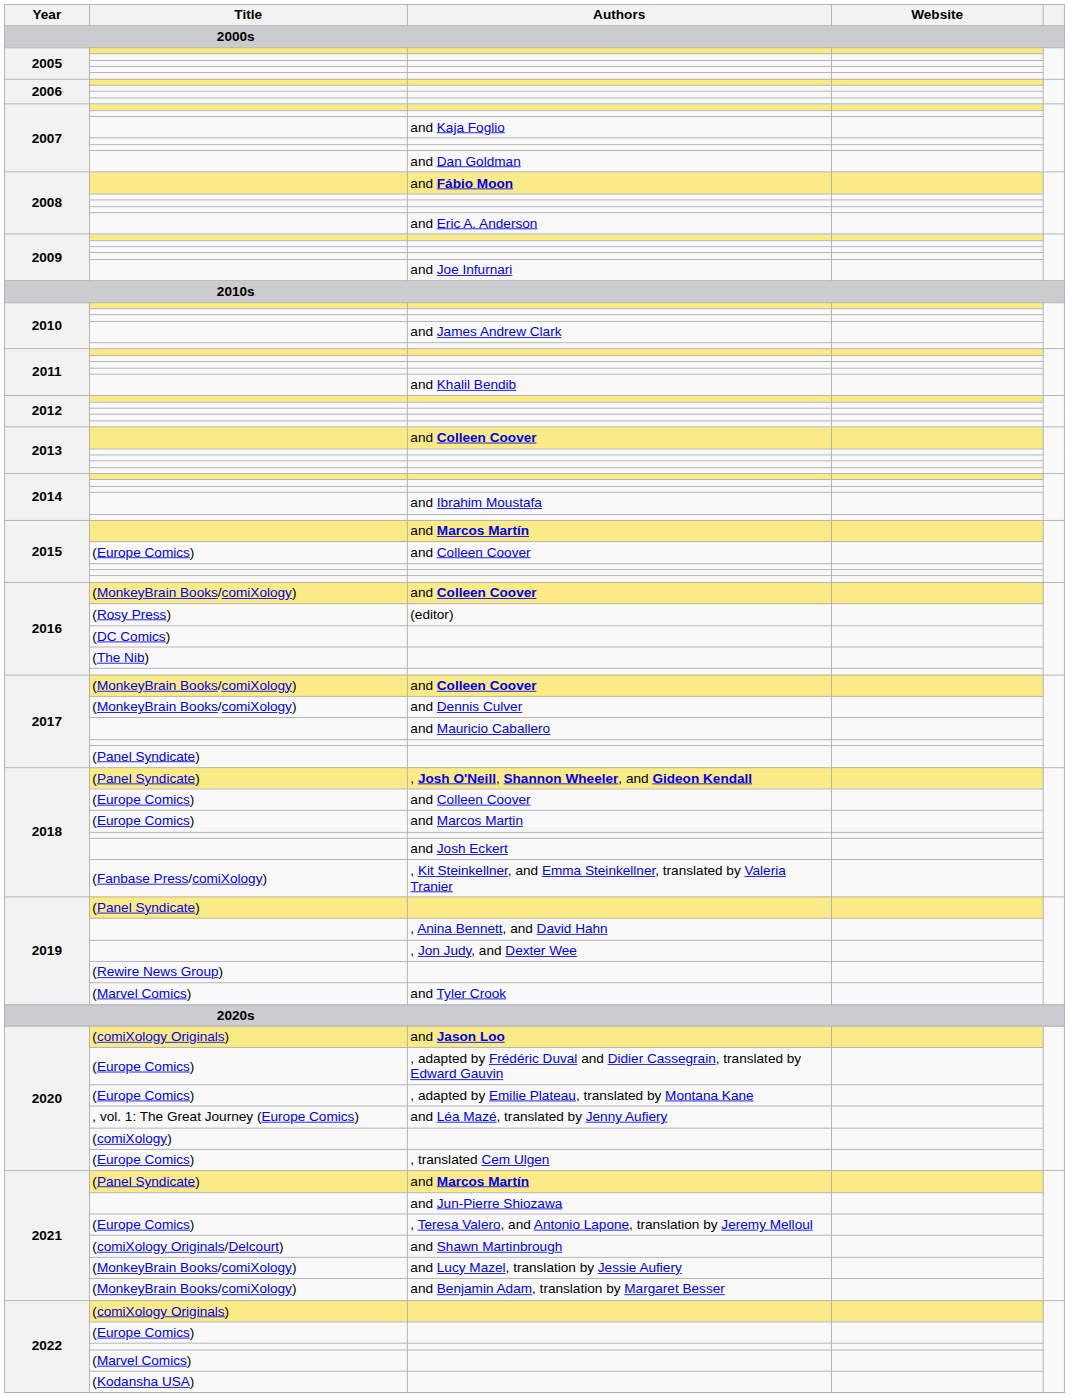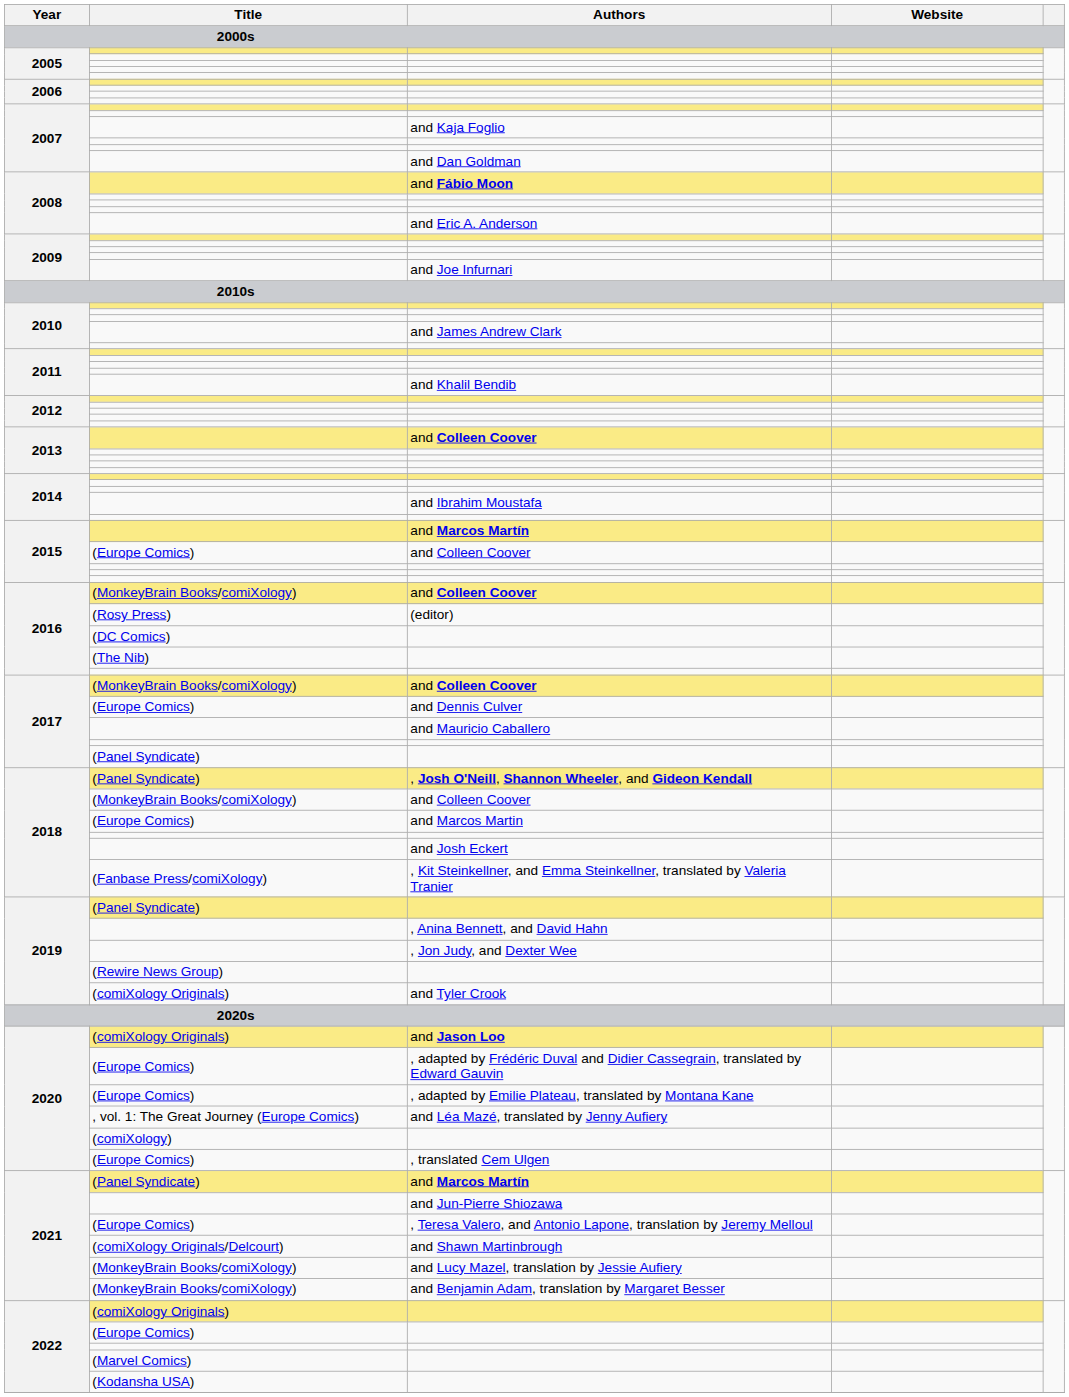 <table class="wikitable sortable" style="text-align:left;">
 <tr>
 <th scope="col" style="width:8%;">Year</th>
 <th scope="col" style="width:30%;">Title</th>
 <th scope="col" style="width:40%;">Authors</th>
 <th scope="col" style="width:20%;">Website</th>
 <th scope="col" style="width:2%;" class="unsortable"></th>
 </tr>
 <tr>
 <td colspan=5 data-sort-value="ω" style="background-color:#CACCD0; font-weight:bold; padding-left:20%">2000s</td>
 </tr>
 <tr>
 <th scope="row" rowspan=5 style="text-align:center">2005</th>
 <td style="background:#FAEB86;"></td>
 <td style="background:#FAEB86;"></td>
 <td style="background:#FAEB86;"></td>
 <td rowspan=5></td>
 </tr>
 <tr>
 <td style="background:;"></td>
 <td style="background:;"></td>
 <td style="background:;"></td>
 </tr>
 <tr>
 <td style="background:;"></td>
 <td style="background:;"></td>
 <td style="background:;"></td>
 </tr>
 <tr>
 <td style="background:;"></td>
 <td style="background:;"></td>
 <td style="background:;"></td>
 </tr>
 <tr>
 <td style="background:;"></td>
 <td style="background:;"></td>
 <td style="background:;"></td>
 </tr>
 <tr>
 <th scope="row" rowspan=4 style="text-align:center">2006</th>
 <td style="background:#FAEB86;"></td>
 <td style="background:#FAEB86;"></td>
 <td style="background:#FAEB86;"></td>
 <td rowspan=4></td>
 </tr>
 <tr>
 <td style="background:;"></td>
 <td style="background:;"></td>
 <td style="background:;"></td>
 </tr>
 <tr>
 <td style="background:;"></td>
 <td style="background:;"></td>
 <td style="background:;"></td>
 </tr>
 <tr>
 <td style="background:;"></td>
 <td style="background:;"></td>
 <td style="background:;"></td>
 </tr>
 <tr>
 <th scope="row" rowspan=6 style="text-align:center">2007</th>
 <td style="background:#FAEB86;"></td>
 <td style="background:#FAEB86;"></td>
 <td style="background:#FAEB86;"></td>
 <td rowspan=6></td>
 </tr>
 <tr>
 <td style="background:;"></td>
 <td style="background:;"></td>
 <td style="background:;"></td>
 </tr>
 <tr>
 <td style="background:;"></td>
 <td style="background:;"> and <a href='#'>Kaja Foglio</a></td>
 <td style="background:;"></td>
 </tr>
 <tr>
 <td style="background:;"></td>
 <td style="background:;"></td>
 <td style="background:;"></td>
 </tr>
 <tr>
 <td style="background:;"></td>
 <td style="background:;"></td>
 <td style="background:;"></td>
 </tr>
 <tr>
 <td style="background:;"></td>
 <td style="background:;"> and <a href='#'>Dan Goldman</a></td>
 <td style="background:;"></td>
 </tr>
 <tr>
 <th scope="row" rowspan=5 style="text-align:center">2008</th>
 <td style="background:#FAEB86;"></td>
 <td style="background:#FAEB86;"> and <strong><a href='#'>Fábio Moon</a></strong></td>
 <td style="background:#FAEB86;"></td>
 <td rowspan=5></td>
 </tr>
 <tr>
 <td style="background:;"></td>
 <td style="background:;"></td>
 <td style="background:;"></td>
 </tr>
 <tr>
 <td style="background:;"></td>
 <td style="background:;"></td>
 <td style="background:;"></td>
 </tr>
 <tr>
 <td style="background:;"></td>
 <td style="background:;"></td>
 <td style="background:;"></td>
 </tr>
 <tr>
 <td style="background:;"></td>
 <td style="background:;"> and <a href='#'>Eric A. Anderson</a></td>
 <td style="background:;"></td>
 </tr>
 <tr>
 <th scope="row" rowspan=5 style="text-align:center">2009</th>
 <td style="background:#FAEB86;"></td>
 <td style="background:#FAEB86;"></td>
 <td style="background:#FAEB86;"></td>
 <td rowspan=5></td>
 </tr>
 <tr>
 <td style="background:;"></td>
 <td style="background:;"></td>
 <td style="background:;"></td>
 </tr>
 <tr>
 <td style="background:;"></td>
 <td style="background:;"></td>
 <td style="background:;"></td>
 </tr>
 <tr>
 <td style="background:;"></td>
 <td style="background:;"></td>
 <td style="background:;"></td>
 </tr>
 <tr>
 <td style="background:;"></td>
 <td style="background:;"> and <a href='#'>Joe Infurnari</a></td>
 <td style="background:;"></td>
 </tr>
 <tr>
 <td colspan=5 data-sort-value="ω" style="background-color:#CACCD0; font-weight:bold; padding-left:20%">2010s</td>
 </tr>
 <tr>
 <th scope="row" rowspan=5 style="text-align:center">2010</th>
 <td style="background:#FAEB86;"></td>
 <td style="background:#FAEB86;"></td>
 <td style="background:#FAEB86;"></td>
 <td rowspan=5></td>
 </tr>
 <tr>
 <td style="background:;"></td>
 <td style="background:;"></td>
 <td style="background:;"></td>
 </tr>
 <tr>
 <td style="background:;"></td>
 <td style="background:;"></td>
 <td style="background:;"></td>
 </tr>
 <tr>
 <td style="background:;"></td>
 <td style="background:;"> and <a href='#'>James Andrew Clark</a></td>
 <td style="background:;"></td>
 </tr>
 <tr>
 <td style="background:;"></td>
 <td style="background:;"></td>
 <td style="background:;"></td>
 </tr>
 <tr>
 <th scope="row" rowspan=5 style="text-align:center">2011</th>
 <td style="background:#FAEB86;"></td>
 <td style="background:#FAEB86;"></td>
 <td style="background:#FAEB86;"></td>
 <td rowspan=5></td>
 </tr>
 <tr>
 <td style="background:;"></td>
 <td style="background:;"></td>
 <td style="background:;"></td>
 </tr>
 <tr>
 <td style="background:;"></td>
 <td style="background:;"></td>
 <td style="background:;"></td>
 </tr>
 <tr>
 <td style="background:;"></td>
 <td style="background:;"></td>
 <td style="background:;"></td>
 </tr>
 <tr>
 <td style="background:;"></td>
 <td style="background:;"> and <a href='#'>Khalil Bendib</a></td>
 <td style="background:;"></td>
 </tr>
 <tr>
 <th scope="row" rowspan=5 style="text-align:center">2012</th>
 <td style="background:#FAEB86;"></td>
 <td style="background:#FAEB86;"></td>
 <td style="background:#FAEB86;"></td>
 <td rowspan=5></td>
 </tr>
 <tr>
 <td style="background:;"></td>
 <td style="background:;"></td>
 <td style="background:;"></td>
 </tr>
 <tr>
 <td style="background:;"></td>
 <td style="background:;"></td>
 <td style="background:;"></td>
 </tr>
 <tr>
 <td style="background:;"></td>
 <td style="background:;"></td>
 <td style="background:;"></td>
 </tr>
 <tr>
 <td style="background:;"></td>
 <td style="background:;"></td>
 <td style="background:;"></td>
 </tr>
 <tr>
 <th scope="row" rowspan=5 style="text-align:center">2013</th>
 <td style="background:#FAEB86;"></td>
 <td style="background:#FAEB86;"> and <strong><a href='#'>Colleen Coover</a></strong></td>
 <td style="background:#FAEB86;"></td>
 <td rowspan=5></td>
 </tr>
 <tr>
 <td style="background:;"></td>
 <td style="background:;"></td>
 <td style="background:;"></td>
 </tr>
 <tr>
 <td style="background:;"></td>
 <td style="background:;"></td>
 <td style="background:;"></td>
 </tr>
 <tr>
 <td style="background:;"></td>
 <td style="background:;"></td>
 <td style="background:;"></td>
 </tr>
 <tr>
 <td style="background:;"></td>
 <td style="background:;"></td>
 <td style="background:;"></td>
 </tr>
 <tr>
 <th scope="row" rowspan=5 style="text-align:center">2014</th>
 <td style="background:#FAEB86;"></td>
 <td style="background:#FAEB86;"></td>
 <td style="background:#FAEB86;"></td>
 <td rowspan=5></td>
 </tr>
 <tr>
 <td style="background:;"></td>
 <td style="background:;"></td>
 <td style="background:;"></td>
 </tr>
 <tr>
 <td style="background:;"></td>
 <td style="background:;"></td>
 <td style="background:;"></td>
 </tr>
 <tr>
 <td style="background:;"></td>
 <td style="background:;"> and <a href='#'>Ibrahim Moustafa</a></td>
 <td style="background:;"></td>
 </tr>
 <tr>
 <td style="background:;"></td>
 <td style="background:;"></td>
 <td style="background:;"></td>
 </tr>
 <tr>
 <th scope="row" rowspan=5 style="text-align:center">2015</th>
 <td style="background:#FAEB86;"></td>
 <td style="background:#FAEB86;"> and <strong><a href='#'>Marcos Martín</a></strong></td>
 <td style="background:#FAEB86;"></td>
 <td rowspan=5></td>
 </tr>
 <tr>
 <td style="background:;"> (<a href='#'>Europe Comics</a>)</td>
 <td style="background:;"> and <a href='#'>Colleen Coover</a></td>
 <td style="background:;"></td>
 </tr>
 <tr>
 <td style="background:;"></td>
 <td style="background:;"></td>
 <td style="background:;"></td>
 </tr>
 <tr>
 <td style="background:;"></td>
 <td style="background:;"></td>
 <td style="background:;"></td>
 </tr>
 <tr>
 <td style="background:;"></td>
 <td style="background:;"></td>
 <td style="background:;"></td>
 </tr>
 <tr>
 <th scope="row" rowspan=5 style="text-align:center">2016</th>
 <td style="background:#FAEB86;"> (<a href='#'>MonkeyBrain Books</a>/<a href='#'>comiXology</a>)</td>
 <td style="background:#FAEB86;"> and <strong><a href='#'>Colleen Coover</a></strong></td>
 <td style="background:#FAEB86;"></td>
 <td rowspan=5></td>
 </tr>
 <tr>
 <td style="background:;"> (<a href='#'>Rosy Press</a>)</td>
 <td style="background:;"> (editor)</td>
 <td style="background:;"></td>
 </tr>
 <tr>
 <td style="background:;"> (<a href='#'>DC Comics</a>)</td>
 <td style="background:;"></td>
 <td style="background:;"></td>
 </tr>
 <tr>
 <td style="background:;"> (<a href='#'>The Nib</a>)</td>
 <td style="background:;"></td>
 <td style="background:;"></td>
 </tr>
 <tr>
 <td style="background:;"></td>
 <td style="background:;"></td>
 <td style="background:;"></td>
 </tr>
 <tr>
 <th scope="row" rowspan=5 style="text-align:center">2017</th>
 <td style="background:#FAEB86;"> (<a href='#'>MonkeyBrain Books</a>/<a href='#'>comiXology</a>)</td>
 <td style="background:#FAEB86;"> and <strong><a href='#'>Colleen Coover</a></strong></td>
 <td style="background:#FAEB86;"></td>
 <td rowspan=5></td>
 </tr>
 <tr>
-<td style="background:;"> (<a href='#'>MonkeyBrain Books</a>/<a href='#'>comiXology</a>)</td>
+<td style="background:;"> (<a href='#'>Europe Comics</a>)</td>
 <td style="background:;"> and <a href='#'>Dennis Culver</a></td>
 <td style="background:;"></td>
 </tr>
 <tr>
 <td style="background:;"></td>
 <td style="background:;"> and <a href='#'>Mauricio Caballero</a></td>
 <td style="background:;"></td>
 </tr>
 <tr>
 <td style="background:;"></td>
 <td style="background:;"></td>
 <td style="background:;"></td>
 </tr>
 <tr>
 <td style="background:;"> (<a href='#'>Panel Syndicate</a>)</td>
 <td style="background:;"></td>
 <td style="background:;"></td>
 </tr>
 <tr>
 <th scope="row" rowspan=6 style="text-align:center">2018</th>
 <td style="background:#FAEB86;"> (<a href='#'>Panel Syndicate</a>)</td>
 <td style="background:#FAEB86;">, <strong><a href='#'>Josh O'Neill</a></strong>, <strong><a href='#'>Shannon Wheeler</a></strong>, and <strong><a href='#'>Gideon Kendall</a></strong></td>
 <td style="background:#FAEB86;"></td>
 <td rowspan=6></td>
 </tr>
 <tr>
-<td style="background:;"> (<a href='#'>Europe Comics</a>)</td>
+<td style="background:;"> (<a href='#'>MonkeyBrain Books</a>/<a href='#'>comiXology</a>)</td>
 <td style="background:;"> and <a href='#'>Colleen Coover</a></td>
 <td style="background:;"></td>
 </tr>
 <tr>
 <td style="background:;"> (<a href='#'>Europe Comics</a>)</td>
 <td style="background:;"> and <a href='#'>Marcos Martin</a></td>
 <td style="background:;"></td>
 </tr>
 <tr>
 <td style="background:;"></td>
 <td style="background:;"></td>
 <td style="background:;"></td>
 </tr>
 <tr>
 <td style="background:;"></td>
 <td style="background:;"> and <a href='#'>Josh Eckert</a></td>
 <td style="background:;"></td>
 </tr>
 <tr>
 <td style="background:;"> (<a href='#'>Fanbase Press</a>/<a href='#'>comiXology</a>)</td>
 <td style="background:;">, <a href='#'>Kit Steinkellner</a>, and <a href='#'>Emma Steinkellner</a>, translated by <a href='#'>Valeria Tranier</a></td>
 <td style="background:;"></td>
 </tr>
 <tr>
 <th scope="row" rowspan=5 style="text-align:center">2019</th>
 <td style="background:#FAEB86;"> (<a href='#'>Panel Syndicate</a>)</td>
 <td style="background:#FAEB86;"></td>
 <td style="background:#FAEB86;"></td>
 <td rowspan=5></td>
 </tr>
 <tr>
 <td style="background:;"></td>
 <td style="background:;">, <a href='#'>Anina Bennett</a>, and <a href='#'>David Hahn</a></td>
 <td style="background:;"></td>
 </tr>
 <tr>
 <td style="background:;"></td>
 <td style="background:;">, <a href='#'>Jon Judy</a>, and <a href='#'>Dexter Wee</a></td>
 <td style="background:;"></td>
 </tr>
 <tr>
 <td style="background:;"> (<a href='#'>Rewire News Group</a>)</td>
 <td style="background:;"></td>
 <td style="background:;"></td>
 </tr>
 <tr>
-<td style="background:;"> (<a href='#'>Marvel Comics</a>)</td>
+<td style="background:;"> (<a href='#'>comiXology Originals</a>)</td>
 <td style="background:;"> and <a href='#'>Tyler Crook</a></td>
 <td style="background:;"></td>
 </tr>
 <tr>
 <td colspan=5 data-sort-value="ω" style="background-color:#CACCD0; font-weight:bold; padding-left:20%">2020s</td>
 </tr>
 <tr>
 <th scope="row" rowspan=6 style="text-align:center">2020</th>
 <td style="background:#FAEB86;"> (<a href='#'>comiXology Originals</a>)</td>
 <td style="background:#FAEB86;"> and <strong><a href='#'>Jason Loo</a></strong></td>
 <td style="background:#FAEB86;"></td>
 <td rowspan=6></td>
 </tr>
 <tr>
 <td style="background:;"> (<a href='#'>Europe Comics</a>)</td>
 <td style="background:;">, adapted by <a href='#'>Frédéric Duval</a> and <a href='#'>Didier Cassegrain</a>, translated by <a href='#'>Edward Gauvin</a></td>
 <td style="background:;"></td>
 </tr>
 <tr>
 <td style="background:;"> (<a href='#'>Europe Comics</a>)</td>
 <td style="background:;">, adapted by <a href='#'>Emilie Plateau</a>, translated by <a href='#'>Montana Kane</a></td>
 <td style="background:;"></td>
 </tr>
 <tr>
 <td style="background:;">, vol. 1: The Great Journey (<a href='#'>Europe Comics</a>)</td>
 <td style="background:;"> and <a href='#'>Léa Mazé</a>, translated by <a href='#'>Jenny Aufiery</a></td>
 <td style="background:;"></td>
 </tr>
 <tr>
 <td style="background:;"> (<a href='#'>comiXology</a>)</td>
 <td style="background:;"></td>
 <td style="background:;"></td>
 </tr>
 <tr>
 <td style="background:;"> (<a href='#'>Europe Comics</a>)</td>
 <td style="background:;">, translated <a href='#'>Cem Ulgen</a></td>
 <td style="background:;"></td>
 </tr>
 <tr>
 <th scope="row" rowspan=6 style="text-align:center">2021</th>
 <td style="background:#FAEB86;"> (<a href='#'>Panel Syndicate</a>)</td>
 <td style="background:#FAEB86;"> and <strong><a href='#'>Marcos Martín</a></strong></td>
 <td style="background:#FAEB86;"></td>
 <td rowspan=6></td>
 </tr>
 <tr>
 <td style="background:;"></td>
 <td style="background:;"> and <a href='#'>Jun-Pierre Shiozawa</a></td>
 <td style="background:;"></td>
 </tr>
 <tr>
 <td style="background:;"> (<a href='#'>Europe Comics</a>)</td>
 <td style="background:;">, <a href='#'>Teresa Valero</a>, and <a href='#'>Antonio Lapone</a>, translation by <a href='#'>Jeremy Melloul</a></td>
 <td style="background:;"></td>
 </tr>
 <tr>
 <td style="background:;"> (<a href='#'>comiXology Originals</a>/<a href='#'>Delcourt</a>)</td>
 <td style="background:;"> and <a href='#'>Shawn Martinbrough</a></td>
 <td style="background:;"></td>
 </tr>
 <tr>
 <td style="background:;"> (<a href='#'>MonkeyBrain Books</a>/<a href='#'>comiXology</a>)</td>
 <td style="background:;"> and <a href='#'>Lucy Mazel</a>, translation by <a href='#'>Jessie Aufiery</a></td>
 <td style="background:;"></td>
 </tr>
 <tr>
 <td style="background:;"> (<a href='#'>MonkeyBrain Books</a>/<a href='#'>comiXology</a>)</td>
 <td style="background:;"> and <a href='#'>Benjamin Adam</a>, translation by <a href='#'>Margaret Besser</a></td>
 <td style="background:;"></td>
 </tr>
 <tr>
 <th scope="row" rowspan=5 style="text-align:center">2022</th>
 <td style="background:#FAEB86;"> (<a href='#'>comiXology Originals</a>)</td>
 <td style="background:#FAEB86;;"></td>
 <td style="background:#FAEB86;;"></td>
 <td rowspan=5></td>
 </tr>
 <tr>
 <td style="background:;"> (<a href='#'>Europe Comics</a>)</td>
 <td style="background:;"></td>
 <td style="background:;"></td>
 </tr>
 <tr>
 <td style="background:;"></td>
 <td style="background:;"></td>
 <td style="background:;"></td>
 </tr>
 <tr>
 <td style="background:;"> (<a href='#'>Marvel Comics</a>)</td>
 <td style="background:;"></td>
 <td style="background:;"></td>
 </tr>
 <tr>
 <td style="background:;"> (<a href='#'>Kodansha USA</a>)</td>
 <td style="background:;"></td>
 <td style="background:;"></td>
 </tr>
 <tr>
 </tr>
 </table>
